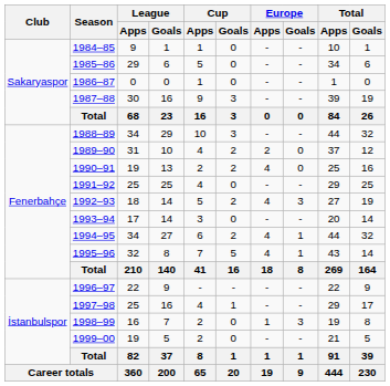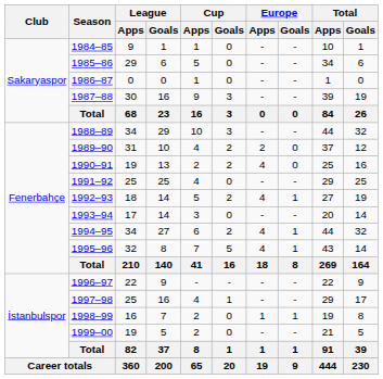 <table class="wikitable" style="text-align: center;">
 <tr>
 <th rowspan="2">Club</th>
 <th rowspan="2">Season</th>
 <th colspan="2">League</th>
 <th colspan="2">Cup</th>
 <th colspan="2"><a href='#'>Europe</a></th>
 <th colspan="2">Total</th>
 </tr>
 <tr>
 <th>Apps</th>
 <th>Goals</th>
 <th>Apps</th>
 <th>Goals</th>
 <th>Apps</th>
 <th>Goals</th>
 <th>Apps</th>
 <th>Goals</th>
 </tr>
 <tr>
 <td rowspan="5" style="text-align:center;"><a href='#'>Sakaryaspor</a></td>
 <td !colspan="2"><a href='#'>1984–85</a></td>
 <td>9</td>
 <td>1</td>
 <td>1</td>
 <td>0</td>
 <td>-</td>
 <td>-</td>
 <td>10</td>
 <td>1</td>
 </tr>
 <tr>
 <td !colspan="2"><a href='#'>1985–86</a></td>
 <td>29</td>
 <td>6</td>
 <td>5</td>
 <td>0</td>
 <td>-</td>
 <td>-</td>
 <td>34</td>
 <td>6</td>
 </tr>
 <tr>
 <td !colspan="2"><a href='#'>1986–87</a></td>
 <td>0</td>
 <td>0</td>
 <td>1</td>
 <td>0</td>
 <td>-</td>
 <td>-</td>
 <td>1</td>
 <td>0</td>
 </tr>
 <tr>
 <td !colspan="2"><a href='#'>1987–88</a></td>
 <td>30</td>
 <td>16</td>
 <td>9</td>
 <td>3</td>
 <td>-</td>
 <td>-</td>
 <td>39</td>
 <td>19</td>
 </tr>
 <tr>
 <th>Total</th>
 <th>68</th>
 <th>23</th>
 <th>16</th>
 <th>3</th>
 <th>0</th>
 <th>0</th>
 <th>84</th>
 <th>26</th>
 </tr>
 <tr>
 <td rowspan="9" style="text-align:center;"><a href='#'>Fenerbahçe</a></td>
 <td !colspan="2"><a href='#'>1988–89</a></td>
 <td>34</td>
 <td>29</td>
 <td>10</td>
 <td>3</td>
 <td>-</td>
 <td>-</td>
 <td>44</td>
 <td>32</td>
 </tr>
 <tr>
 <td !colspan="2"><a href='#'>1989–90</a></td>
 <td>31</td>
 <td>10</td>
 <td>4</td>
 <td>2</td>
 <td>2</td>
 <td>0</td>
 <td>37</td>
 <td>12</td>
 </tr>
 <tr>
 <td !colspan="2"><a href='#'>1990–91</a></td>
 <td>19</td>
 <td>13</td>
 <td>2</td>
 <td>2</td>
 <td>4</td>
 <td>0</td>
 <td>25</td>
 <td>16</td>
 </tr>
 <tr>
 <td !colspan="2"><a href='#'>1991–92</a></td>
 <td>25</td>
 <td>25</td>
 <td>4</td>
 <td>0</td>
 <td>-</td>
 <td>-</td>
 <td>29</td>
 <td>25</td>
 </tr>
 <tr>
 <td !colspan="2"><a href='#'>1992–93</a></td>
 <td>18</td>
 <td>14</td>
 <td>5</td>
 <td>2</td>
 <td>4</td>
-<td>3</td>
+<td>1</td>
 <td>27</td>
 <td>19</td>
 </tr>
 <tr>
 <td !colspan="2"><a href='#'>1993–94</a></td>
 <td>17</td>
 <td>14</td>
 <td>3</td>
 <td>0</td>
 <td>-</td>
 <td>-</td>
 <td>20</td>
 <td>14</td>
 </tr>
 <tr>
 <td !colspan="2"><a href='#'>1994–95</a></td>
 <td>34</td>
 <td>27</td>
 <td>6</td>
 <td>2</td>
 <td>4</td>
 <td>1</td>
 <td>44</td>
 <td>32</td>
 </tr>
 <tr>
 <td !colspan="2"><a href='#'>1995–96</a></td>
 <td>32</td>
 <td>8</td>
 <td>7</td>
 <td>5</td>
 <td>4</td>
 <td>1</td>
 <td>43</td>
 <td>14</td>
 </tr>
 <tr>
 <th>Total</th>
 <th>210</th>
 <th>140</th>
 <th>41</th>
 <th>16</th>
 <th>18</th>
 <th>8</th>
 <th>269</th>
 <th>164</th>
 </tr>
 <tr>
 <td rowspan="5" style="text-align:center;"><a href='#'>İstanbulspor</a></td>
 <td !colspan="2"><a href='#'>1996–97</a></td>
 <td>22</td>
 <td>9</td>
 <td>-</td>
 <td>-</td>
 <td>-</td>
 <td>-</td>
 <td>22</td>
 <td>9</td>
 </tr>
 <tr>
 <td !colspan="2"><a href='#'>1997–98</a></td>
 <td>25</td>
 <td>16</td>
 <td>4</td>
 <td>1</td>
 <td>-</td>
 <td>-</td>
 <td>29</td>
 <td>17</td>
 </tr>
 <tr>
 <td !colspan="2"><a href='#'>1998–99</a></td>
 <td>16</td>
 <td>7</td>
 <td>2</td>
 <td>0</td>
 <td>1</td>
-<td>3</td>
+<td>1</td>
 <td>19</td>
 <td>8</td>
 </tr>
 <tr>
 <td !colspan="2"><a href='#'>1999–00</a></td>
 <td>19</td>
 <td>5</td>
 <td>2</td>
 <td>0</td>
 <td>-</td>
 <td>-</td>
 <td>21</td>
 <td>5</td>
 </tr>
 <tr>
 <th>Total</th>
 <th>82</th>
 <th>37</th>
 <th>8</th>
 <th>1</th>
 <th>1</th>
 <th>1</th>
 <th>91</th>
 <th>39</th>
 </tr>
 <tr>
 <th colspan="2">Career totals</th>
 <th>360</th>
 <th>200</th>
 <th>65</th>
 <th>20</th>
 <th>19</th>
 <th>9</th>
 <th>444</th>
 <th>230</th>
 </tr>
 </table>
